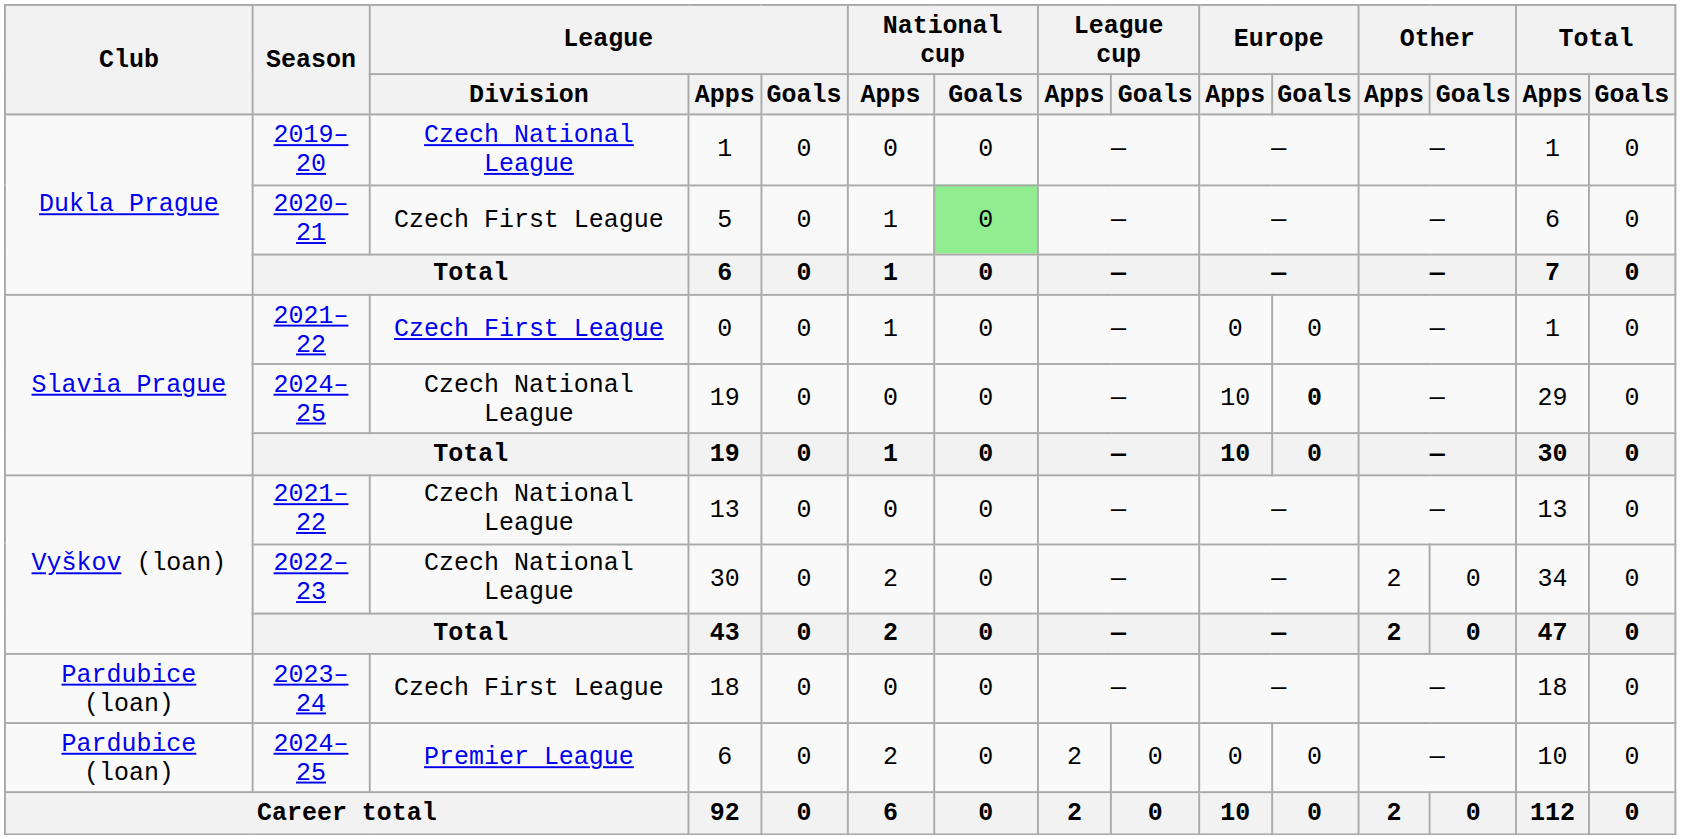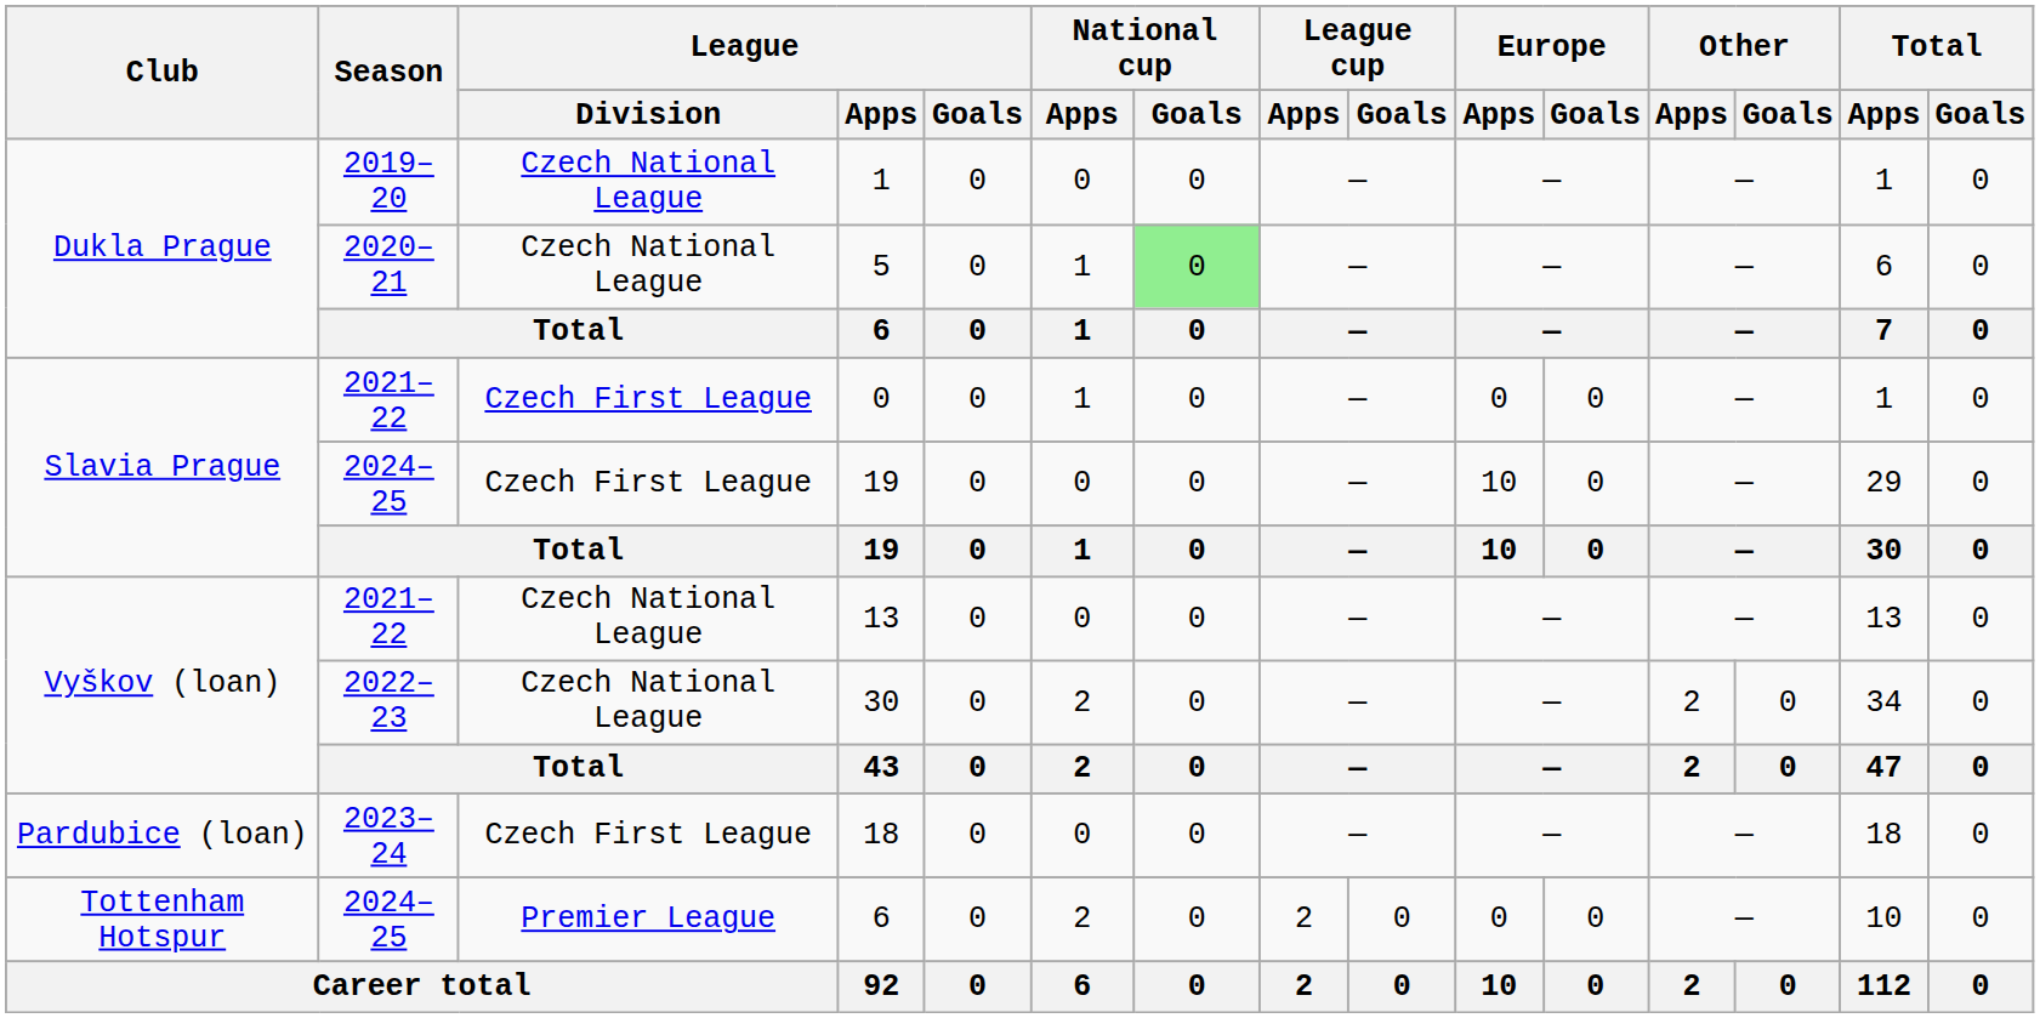 <table class="wikitable" style="text-align:center">
 <tr>
 <th rowspan="2">Club</th>
 <th rowspan="2">Season</th>
 <th colspan="3">League</th>
 <th colspan="2">National cup</th>
 <th colspan="2">League cup</th>
 <th colspan="2">Europe</th>
 <th colspan="2">Other</th>
 <th colspan="2">Total</th>
 </tr>
 <tr>
 <th>Division</th>
 <th>Apps</th>
 <th>Goals</th>
 <th>Apps</th>
 <th>Goals</th>
 <th>Apps</th>
 <th>Goals</th>
 <th>Apps</th>
 <th>Goals</th>
 <th>Apps</th>
 <th>Goals</th>
 <th>Apps</th>
 <th>Goals</th>
 </tr>
 <tr>
 <td rowspan="3"><a href='#'>Dukla Prague</a></td>
 <td><a href='#'>2019–20</a></td>
 <td><a href='#'>Czech National League</a></td>
 <td>1</td>
 <td>0</td>
 <td>0</td>
 <td>0</td>
 <td colspan="2">—</td>
 <td colspan="2">—</td>
 <td colspan="2">—</td>
 <td>1</td>
 <td>0</td>
 </tr>
 <tr>
 <td><a href='#'>2020–21</a></td>
-<td>Czech First League</td>
+<td>Czech National League</td>
 <td>5</td>
 <td>0</td>
 <td>1</td>
 <td style="background: lightgreen;">0</td>
 <td colspan="2">—</td>
 <td colspan="2">—</td>
 <td colspan="2">—</td>
 <td>6</td>
 <td>0</td>
 </tr>
 <tr>
 <th colspan="2">Total</th>
 <th>6</th>
 <th>0</th>
 <th>1</th>
 <th>0</th>
 <th colspan="2">—</th>
 <th colspan="2">—</th>
 <th colspan="2">—</th>
 <th>7</th>
 <th>0</th>
 </tr>
 <tr>
 <td rowspan="3"><a href='#'>Slavia Prague</a></td>
 <td><a href='#'>2021–22</a></td>
 <td><a href='#'>Czech First League</a></td>
 <td>0</td>
 <td>0</td>
 <td>1</td>
 <td>0</td>
 <td colspan="2">—</td>
 <td>0</td>
 <td>0</td>
 <td colspan="2">—</td>
 <td>1</td>
 <td>0</td>
 </tr>
 <tr>
 <td><a href='#'>2024–25</a></td>
-<td>Czech National League</td>
+<td>Czech First League</td>
 <td>19</td>
 <td>0</td>
 <td>0</td>
 <td>0</td>
 <td colspan="2">—</td>
 <td>10</td>
-<td><strong>0</strong></td>
+<td>0</td>
 <td colspan="2">—</td>
 <td>29</td>
 <td>0</td>
 </tr>
 <tr>
 <th colspan="2">Total</th>
 <th>19</th>
 <th>0</th>
 <th>1</th>
 <th>0</th>
 <th colspan="2">—</th>
 <th>10</th>
 <th>0</th>
 <th colspan="2">—</th>
 <th>30</th>
 <th>0</th>
 </tr>
 <tr>
 <td rowspan="3"><a href='#'>Vyškov</a> (loan)</td>
 <td><a href='#'>2021–22</a></td>
 <td>Czech National League</td>
 <td>13</td>
 <td>0</td>
 <td>0</td>
 <td>0</td>
 <td colspan="2">—</td>
 <td colspan="2">—</td>
 <td colspan="2">—</td>
 <td>13</td>
 <td>0</td>
 </tr>
 <tr>
 <td><a href='#'>2022–23</a></td>
 <td>Czech National League</td>
 <td>30</td>
 <td>0</td>
 <td>2</td>
 <td>0</td>
 <td colspan="2">—</td>
 <td colspan="2">—</td>
 <td>2</td>
 <td>0</td>
 <td>34</td>
 <td>0</td>
 </tr>
 <tr>
 <th colspan="2">Total</th>
 <th>43</th>
 <th>0</th>
 <th>2</th>
 <th>0</th>
 <th colspan="2">—</th>
 <th colspan="2">—</th>
 <th>2</th>
 <th>0</th>
 <th>47</th>
 <th>0</th>
 </tr>
 <tr>
 <td><a href='#'>Pardubice</a> (loan)</td>
 <td><a href='#'>2023–24</a></td>
 <td>Czech First League</td>
 <td>18</td>
 <td>0</td>
 <td>0</td>
 <td>0</td>
 <td colspan="2">—</td>
 <td colspan="2">—</td>
 <td colspan="2">—</td>
 <td>18</td>
 <td>0</td>
 </tr>
 <tr>
-<td><a href='#'>Pardubice</a> (loan)</td>
+<td><a href='#'>Tottenham Hotspur</a></td>
 <td><a href='#'>2024–25</a></td>
 <td><a href='#'>Premier League</a></td>
 <td>6</td>
 <td>0</td>
 <td>2</td>
 <td>0</td>
 <td>2</td>
 <td>0</td>
 <td>0</td>
 <td>0</td>
 <td colspan="2">—</td>
 <td>10</td>
 <td>0</td>
 </tr>
 <tr>
 <th colspan="3">Career total</th>
 <th>92</th>
 <th>0</th>
 <th>6</th>
 <th>0</th>
 <th>2</th>
 <th>0</th>
 <th>10</th>
 <th>0</th>
 <th>2</th>
 <th>0</th>
 <th>112</th>
 <th>0</th>
 </tr>
 </table>
